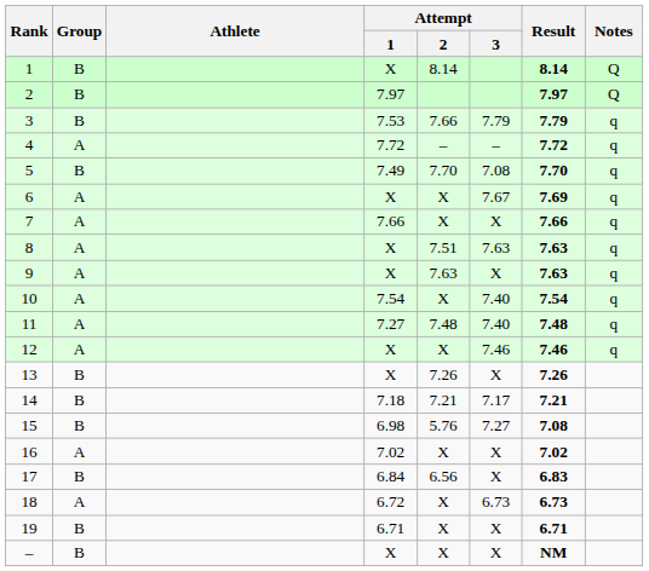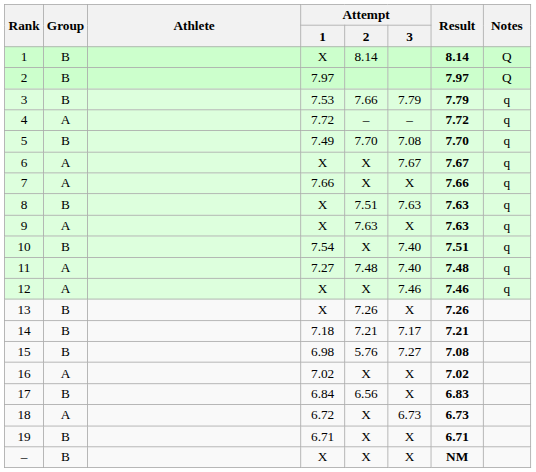 <table class="wikitable" style="text-align:center">
 <tr>
 <th rowspan=2 width=40>Rank</th>
 <th rowspan=2 width=40>Group</th>
 <th rowspan=2 width=250>Athlete</th>
 <th colspan=3>Attempt</th>
 <th rowspan=2 width=55>Result</th>
 <th rowspan=2 width=50>Notes</th>
 </tr>
 <tr>
 <th width=45>1</th>
 <th width=45>2</th>
 <th width=45>3</th>
 </tr>
 <tr bgcolor=ccffcc>
 <td>1</td>
 <td>B</td>
 <td align=left></td>
 <td>X</td>
 <td>8.14</td>
 <td></td>
 <td><strong>8.14</strong></td>
 <td>Q</td>
 </tr>
 <tr bgcolor=ccffcc>
 <td>2</td>
 <td>B</td>
 <td align=left></td>
 <td>7.97</td>
 <td></td>
 <td></td>
 <td><strong>7.97</strong></td>
 <td>Q</td>
 </tr>
 <tr bgcolor=ddffdd>
 <td>3</td>
 <td>B</td>
 <td align=left></td>
 <td>7.53</td>
 <td>7.66</td>
 <td>7.79</td>
 <td><strong>7.79</strong></td>
 <td>q</td>
 </tr>
 <tr bgcolor=ddffdd>
 <td>4</td>
 <td>A</td>
 <td align=left></td>
 <td>7.72</td>
 <td>–</td>
 <td>–</td>
 <td><strong>7.72</strong></td>
 <td>q</td>
 </tr>
 <tr bgcolor=ddffdd>
 <td>5</td>
 <td>B</td>
 <td align=left></td>
 <td>7.49</td>
 <td>7.70</td>
 <td>7.08</td>
 <td><strong>7.70</strong></td>
 <td>q</td>
 </tr>
 <tr bgcolor=ddffdd>
 <td>6</td>
 <td>A</td>
 <td align=left></td>
 <td>X</td>
 <td>X</td>
 <td>7.67</td>
-<td><strong>7.69</strong></td>
+<td><strong>7.67</strong></td>
 <td>q</td>
 </tr>
 <tr bgcolor=ddffdd>
 <td>7</td>
 <td>A</td>
 <td align=left></td>
 <td>7.66</td>
 <td>X</td>
 <td>X</td>
 <td><strong>7.66</strong></td>
 <td>q</td>
 </tr>
 <tr bgcolor=ddffdd>
 <td>8</td>
-<td>A</td>
+<td>B</td>
 <td align=left></td>
 <td>X</td>
 <td>7.51</td>
 <td>7.63</td>
 <td><strong>7.63</strong></td>
 <td>q</td>
 </tr>
 <tr bgcolor=ddffdd>
 <td>9</td>
 <td>A</td>
 <td align=left></td>
 <td>X</td>
 <td>7.63</td>
 <td>X</td>
 <td><strong>7.63</strong></td>
 <td>q</td>
 </tr>
 <tr bgcolor=ddffdd>
 <td>10</td>
-<td>A</td>
+<td>B</td>
 <td align=left></td>
 <td>7.54</td>
 <td>X</td>
 <td>7.40</td>
-<td><strong>7.54</strong></td>
+<td><strong>7.51</strong></td>
 <td>q</td>
 </tr>
 <tr bgcolor=ddffdd>
 <td>11</td>
 <td>A</td>
 <td align=left></td>
 <td>7.27</td>
 <td>7.48</td>
 <td>7.40</td>
 <td><strong>7.48</strong></td>
 <td>q</td>
 </tr>
 <tr bgcolor=ddffdd>
 <td>12</td>
 <td>A</td>
 <td align=left></td>
 <td>X</td>
 <td>X</td>
 <td>7.46</td>
 <td><strong>7.46</strong></td>
 <td>q</td>
 </tr>
 <tr>
 <td>13</td>
 <td>B</td>
 <td align=left></td>
 <td>X</td>
 <td>7.26</td>
 <td>X</td>
 <td><strong>7.26</strong></td>
 <td></td>
 </tr>
 <tr>
 <td>14</td>
 <td>B</td>
 <td align=left></td>
 <td>7.18</td>
 <td>7.21</td>
 <td>7.17</td>
 <td><strong>7.21</strong></td>
 <td></td>
 </tr>
 <tr>
 <td>15</td>
 <td>B</td>
 <td align=left></td>
 <td>6.98</td>
 <td>5.76</td>
 <td>7.27</td>
 <td><strong>7.08</strong></td>
 <td></td>
 </tr>
 <tr>
 <td>16</td>
 <td>A</td>
 <td align=left></td>
 <td>7.02</td>
 <td>X</td>
 <td>X</td>
 <td><strong>7.02</strong></td>
 <td></td>
 </tr>
 <tr>
 <td>17</td>
 <td>B</td>
 <td align=left></td>
 <td>6.84</td>
 <td>6.56</td>
 <td>X</td>
 <td><strong>6.83</strong></td>
 <td></td>
 </tr>
 <tr>
 <td>18</td>
 <td>A</td>
 <td align=left></td>
 <td>6.72</td>
 <td>X</td>
 <td>6.73</td>
 <td><strong>6.73</strong></td>
 <td></td>
 </tr>
 <tr>
 <td>19</td>
 <td>B</td>
 <td align=left></td>
 <td>6.71</td>
 <td>X</td>
 <td>X</td>
 <td><strong>6.71</strong></td>
 <td></td>
 </tr>
 <tr>
 <td>–</td>
 <td>B</td>
 <td align=left></td>
 <td>X</td>
 <td>X</td>
 <td>X</td>
 <td><strong>NM</strong></td>
 <td></td>
 </tr>
 </table>
